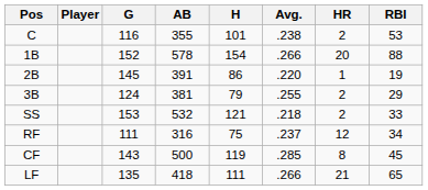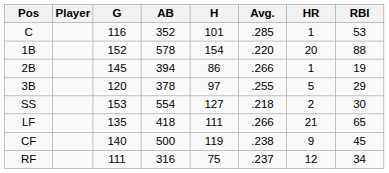 <table class="wikitable sortable">
 <tr>
 <th bgcolor="#DDDDFF" width="60">Pos</th>
 <th bgcolor="#DDDDFF">Player</th>
 <th bgcolor="#DDDDFF" width="60">G</th>
 <th bgcolor="#DDDDFF" width="60">AB</th>
 <th bgcolor="#DDDDFF" width="60">H</th>
 <th bgcolor="#DDDDFF" width="60">Avg.</th>
 <th bgcolor="#DDDDFF" width="60">HR</th>
 <th bgcolor="#DDDDFF" width="60">RBI</th>
 </tr>
 <tr align="center">
 <td>C</td>
 <td></td>
 <td>116</td>
-<td>355</td>
+<td>352</td>
 <td>101</td>
-<td>.238</td>
-<td>2</td>
+<td>.285</td>
+<td>1</td>
 <td>53</td>
 </tr>
 <tr align="center">
 <td>1B</td>
 <td></td>
 <td>152</td>
 <td>578</td>
 <td>154</td>
-<td>.266</td>
+<td>.220</td>
 <td>20</td>
 <td>88</td>
 </tr>
 <tr align="center">
 <td>2B</td>
 <td></td>
 <td>145</td>
-<td>391</td>
+<td>394</td>
 <td>86</td>
-<td>.220</td>
+<td>.266</td>
 <td>1</td>
 <td>19</td>
 </tr>
 <tr align="center">
 <td>3B</td>
 <td></td>
-<td>124</td>
-<td>381</td>
-<td>79</td>
+<td>120</td>
+<td>378</td>
+<td>97</td>
 <td>.255</td>
-<td>2</td>
+<td>5</td>
 <td>29</td>
 </tr>
 <tr align="center">
 <td>SS</td>
 <td></td>
 <td>153</td>
-<td>532</td>
-<td>121</td>
+<td>554</td>
+<td>127</td>
 <td>.218</td>
 <td>2</td>
-<td>33</td>
+<td>30</td>
+</tr>
+<tr align="center">
+<td>LF</td>
+<td></td>
+<td>135</td>
+<td>418</td>
+<td>111</td>
+<td>.266</td>
+<td>21</td>
+<td>65</td>
+</tr>
+<tr align="center">
+<td>CF</td>
+<td></td>
+<td>140</td>
+<td>500</td>
+<td>119</td>
+<td>.238</td>
+<td>9</td>
+<td>45</td>
 </tr>
 <tr align="center">
 <td>RF</td>
 <td></td>
 <td>111</td>
 <td>316</td>
 <td>75</td>
 <td>.237</td>
 <td>12</td>
 <td>34</td>
 </tr>
-<tr align="center">
-<td>CF</td>
-<td></td>
-<td>143</td>
-<td>500</td>
-<td>119</td>
-<td>.285</td>
-<td>8</td>
-<td>45</td>
-</tr>
-<tr align="center">
-<td>LF</td>
-<td></td>
-<td>135</td>
-<td>418</td>
-<td>111</td>
-<td>.266</td>
-<td>21</td>
-<td>65</td>
-</tr>
 </table>
